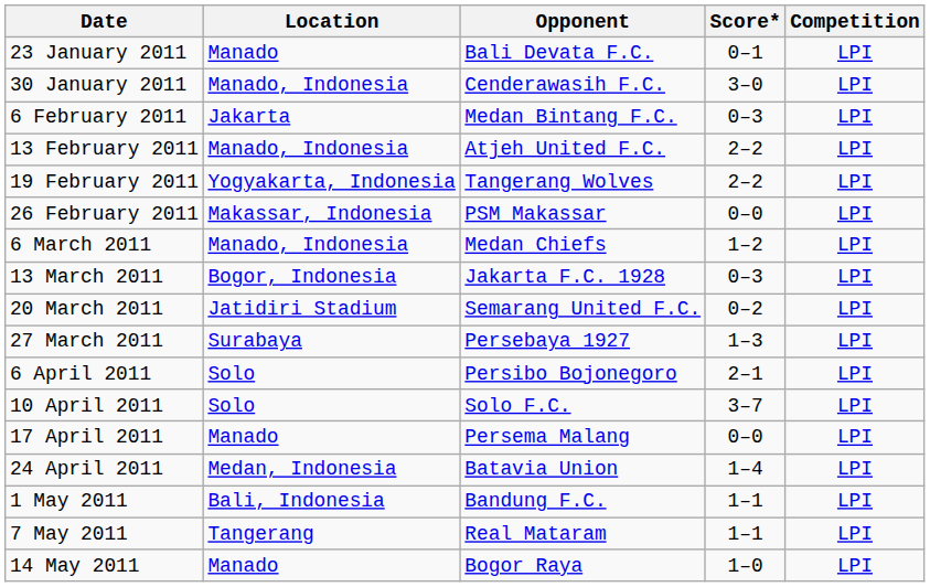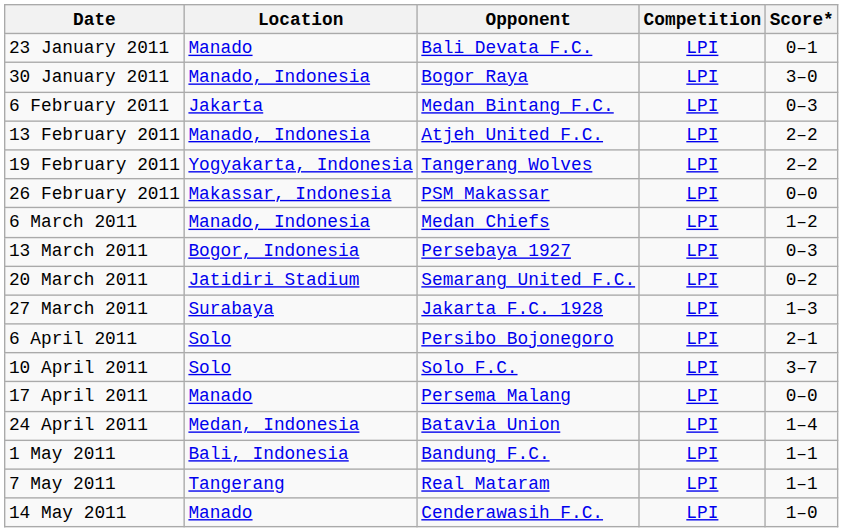 <table class="wikitable">
 <tr>
 <th>Date</th>
 <th>Location</th>
 <th>Opponent</th>
+<th>Competition</th>
 <th>Score*</th>
-<th>Competition</th>
 </tr>
 <tr>
 <td>23 January 2011</td>
 <td><a href='#'>Manado</a></td>
 <td><a href='#'>Bali Devata F.C.</a></td>
+<td align=center><a href='#'>LPI</a></td>
 <td align=center>0–1</td>
-<td align=center><a href='#'>LPI</a></td>
 </tr>
 <tr>
 <td>30 January 2011</td>
 <td><a href='#'>Manado, Indonesia</a></td>
-<td><a href='#'>Cenderawasih F.C.</a></td>
+<td><a href='#'>Bogor Raya</a></td>
+<td align=center><a href='#'>LPI</a></td>
 <td align=center>3–0</td>
-<td align=center><a href='#'>LPI</a></td>
 </tr>
 <tr>
 <td>6 February 2011</td>
 <td><a href='#'>Jakarta</a></td>
 <td><a href='#'>Medan Bintang F.C.</a></td>
+<td align=center><a href='#'>LPI</a></td>
 <td align=center>0–3</td>
-<td align=center><a href='#'>LPI</a></td>
 </tr>
 <tr>
 <td>13 February 2011</td>
 <td><a href='#'>Manado, Indonesia</a></td>
 <td><a href='#'>Atjeh United F.C.</a></td>
+<td align=center><a href='#'>LPI</a></td>
 <td align=center>2–2</td>
-<td align=center><a href='#'>LPI</a></td>
 </tr>
 <tr>
 <td>19 February 2011</td>
 <td><a href='#'>Yogyakarta, Indonesia</a></td>
 <td><a href='#'>Tangerang Wolves</a></td>
+<td align=center><a href='#'>LPI</a></td>
 <td align=center>2–2</td>
-<td align=center><a href='#'>LPI</a></td>
 </tr>
 <tr>
 <td>26 February 2011</td>
 <td><a href='#'>Makassar, Indonesia</a></td>
 <td><a href='#'>PSM Makassar</a></td>
+<td align=center><a href='#'>LPI</a></td>
 <td align=center>0–0</td>
-<td align=center><a href='#'>LPI</a></td>
 </tr>
 <tr>
 <td>6 March 2011</td>
 <td><a href='#'>Manado, Indonesia</a></td>
 <td><a href='#'>Medan Chiefs</a></td>
+<td align=center><a href='#'>LPI</a></td>
 <td align=center>1–2</td>
-<td align=center><a href='#'>LPI</a></td>
 </tr>
 <tr>
 <td>13 March 2011</td>
 <td><a href='#'>Bogor, Indonesia</a></td>
-<td><a href='#'>Jakarta F.C. 1928</a></td>
+<td><a href='#'>Persebaya 1927</a></td>
+<td align=center><a href='#'>LPI</a></td>
 <td align=center>0–3</td>
-<td align=center><a href='#'>LPI</a></td>
 </tr>
 <tr>
 <td>20 March 2011</td>
 <td><a href='#'>Jatidiri Stadium</a></td>
 <td><a href='#'>Semarang United F.C.</a></td>
+<td align=center><a href='#'>LPI</a></td>
 <td align=center>0–2</td>
-<td align=center><a href='#'>LPI</a></td>
 </tr>
 <tr>
 <td>27 March 2011</td>
 <td><a href='#'>Surabaya</a></td>
-<td><a href='#'>Persebaya 1927</a></td>
+<td><a href='#'>Jakarta F.C. 1928</a></td>
+<td align=center><a href='#'>LPI</a></td>
 <td align=center>1–3</td>
-<td align=center><a href='#'>LPI</a></td>
 </tr>
 <tr>
 <td>6 April 2011</td>
 <td><a href='#'>Solo</a></td>
 <td><a href='#'>Persibo Bojonegoro</a></td>
+<td align=center><a href='#'>LPI</a></td>
 <td align=center>2–1</td>
-<td align=center><a href='#'>LPI</a></td>
 </tr>
 <tr>
 <td>10 April 2011</td>
 <td><a href='#'>Solo</a></td>
 <td><a href='#'>Solo F.C.</a></td>
+<td align=center><a href='#'>LPI</a></td>
 <td align=center>3–7</td>
-<td align=center><a href='#'>LPI</a></td>
 </tr>
 <tr>
 <td>17 April 2011</td>
 <td><a href='#'>Manado</a></td>
 <td><a href='#'>Persema Malang</a></td>
+<td align=center><a href='#'>LPI</a></td>
 <td align=center>0–0</td>
-<td align=center><a href='#'>LPI</a></td>
 </tr>
 <tr>
 <td>24 April 2011</td>
 <td><a href='#'>Medan, Indonesia</a></td>
 <td><a href='#'>Batavia Union</a></td>
+<td align=center><a href='#'>LPI</a></td>
 <td align=center>1–4</td>
-<td align=center><a href='#'>LPI</a></td>
 </tr>
 <tr>
 <td>1 May 2011</td>
 <td><a href='#'>Bali, Indonesia</a></td>
 <td><a href='#'>Bandung F.C.</a></td>
+<td align=center><a href='#'>LPI</a></td>
 <td align=center>1–1</td>
-<td align=center><a href='#'>LPI</a></td>
 </tr>
 <tr>
 <td>7 May 2011</td>
 <td><a href='#'>Tangerang</a></td>
 <td><a href='#'>Real Mataram</a></td>
+<td align=center><a href='#'>LPI</a></td>
 <td align=center>1–1</td>
-<td align=center><a href='#'>LPI</a></td>
 </tr>
 <tr>
 <td>14 May 2011</td>
 <td><a href='#'>Manado</a></td>
-<td><a href='#'>Bogor Raya</a></td>
+<td><a href='#'>Cenderawasih F.C.</a></td>
+<td align=center><a href='#'>LPI</a></td>
 <td align=center>1–0</td>
-<td align=center><a href='#'>LPI</a></td>
 </tr>
 </table>
